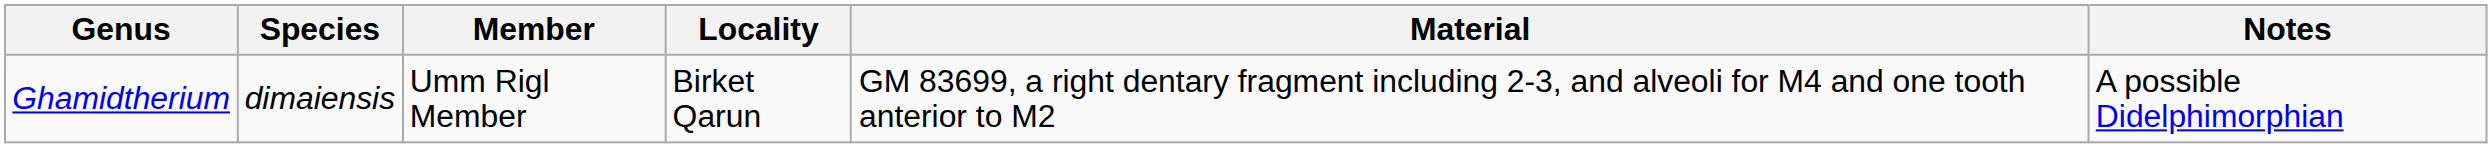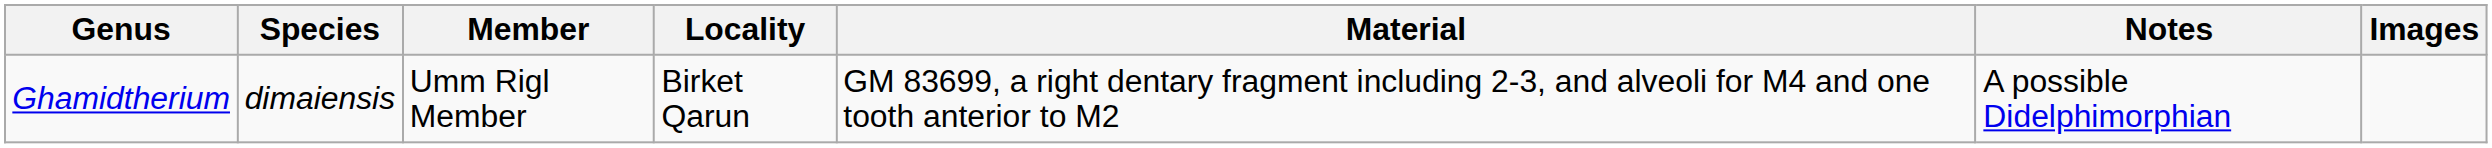 <table class="wikitable">
 <tr>
 <th>Genus</th>
 <th>Species</th>
 <th>Member</th>
 <th>Locality</th>
 <th>Material</th>
 <th>Notes</th>
+<th>Images</th>
 </tr>
 <tr>
 <td><em><a href='#'>Ghamidtherium</a></em></td>
 <td><em>dimaiensis</em></td>
 <td>Umm Rigl Member</td>
 <td>Birket Qarun</td>
 <td>GM 83699, a right dentary fragment including 2-3, and alveoli for M4 and one tooth anterior to M2</td>
 <td>A possible <a href='#'>Didelphimorphian</a></td>
+<td></td>
 </tr>
 </table>
